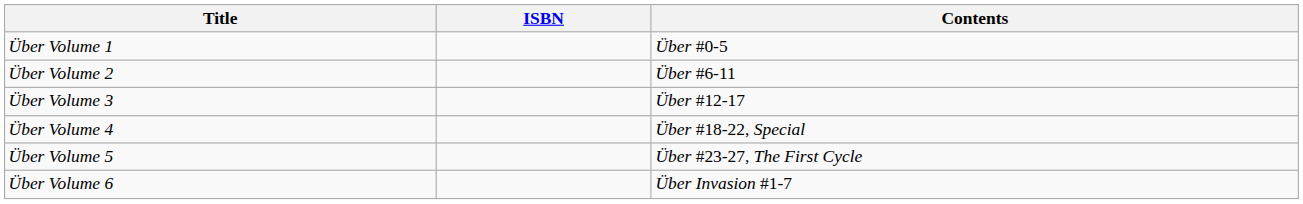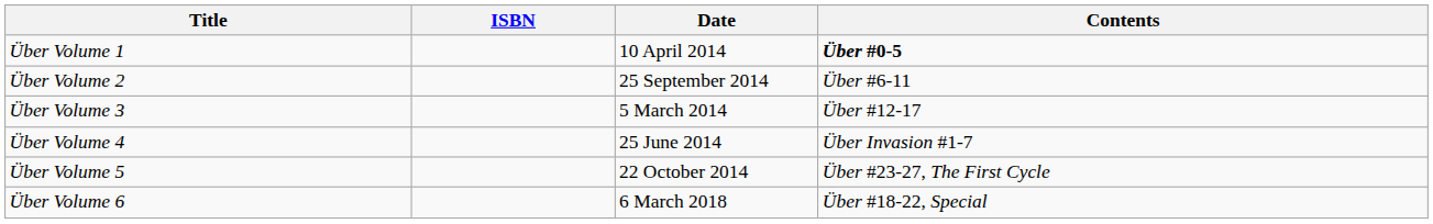 <table class="wikitable"  width="75%">
 <tr>
 <th width=20%>Title</th>
 <th width=10%><a href='#'>ISBN</a></th>
+<th width=10%>Date</th>
 <th width=30%>Contents</th>
 </tr>
 <tr>
 <td><em>Über Volume 1</em></td>
 <td></td>
-<td><em>Über</em> #0-5</td>
+<td>10 April 2014</td>
+<td><strong><em>Über</em> #0-5</strong></td>
 </tr>
 <tr>
 <td><em>Über Volume 2</em></td>
 <td></td>
+<td>25 September 2014</td>
 <td><em>Über</em> #6-11</td>
 </tr>
 <tr>
 <td><em>Über Volume 3</em></td>
 <td></td>
+<td>5 March 2014</td>
 <td><em>Über</em> #12-17</td>
 </tr>
 <tr>
 <td><em>Über Volume 4</em></td>
 <td></td>
-<td><em>Über</em> #18-22, <em>Special</em></td>
+<td>25 June 2014</td>
+<td><em>Über Invasion</em> #1-7</td>
 </tr>
 <tr>
 <td><em>Über Volume 5</em></td>
 <td></td>
+<td>22 October 2014</td>
 <td><em>Über</em> #23-27, <em>The First Cycle</em></td>
 </tr>
 <tr>
 <td><em>Über Volume 6</em></td>
 <td></td>
-<td><em>Über Invasion</em> #1-7</td>
+<td>6 March 2018</td>
+<td><em>Über</em> #18-22, <em>Special</em></td>
 </tr>
 </table>
